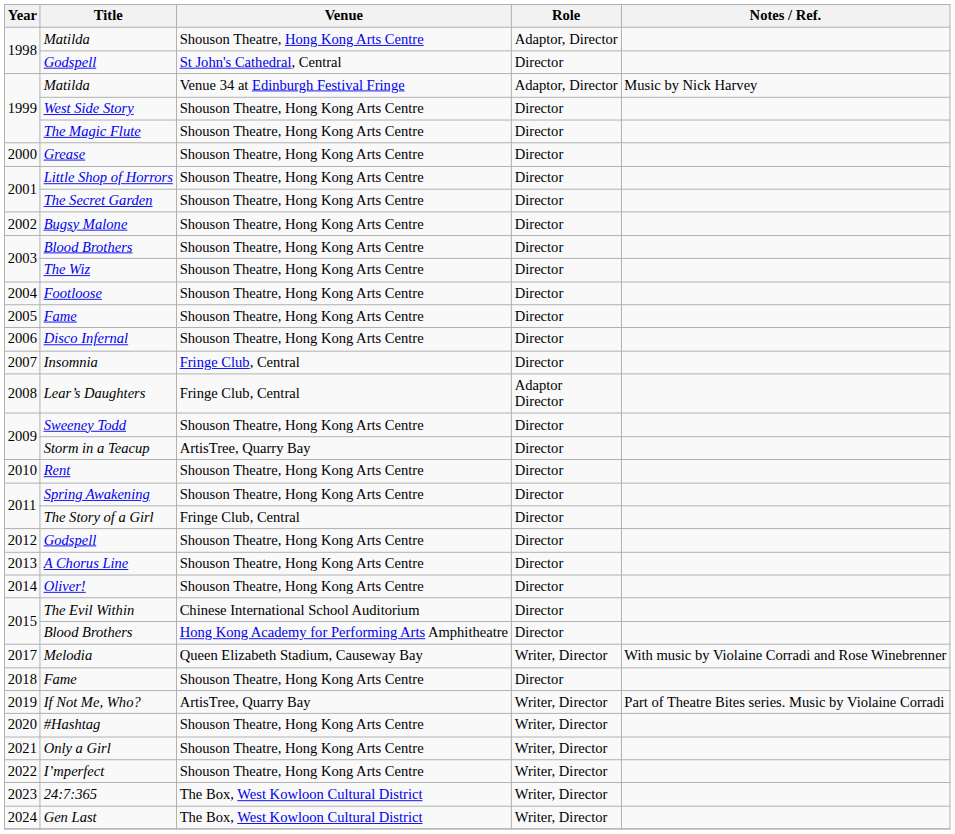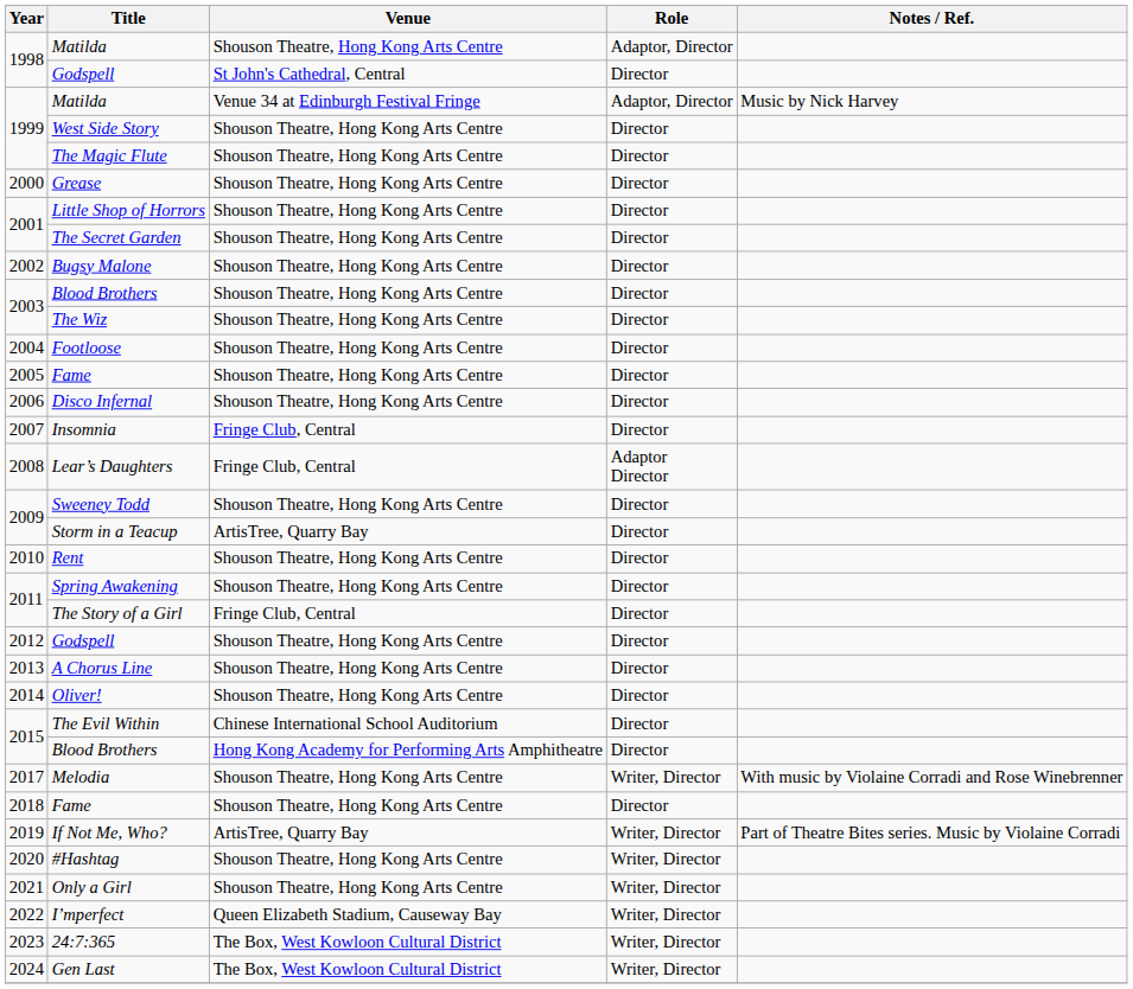 <table class="wikitable sortable" style=text-align:left>
 <tr>
 <th scope="col">Year</th>
 <th scope="col">Title</th>
 <th scope="col">Venue</th>
 <th scope="col">Role</th>
 <th scope="col">Notes / Ref.</th>
 </tr>
 <tr>
 <td rowspan="2">1998</td>
 <td><em>Matilda</em></td>
 <td>Shouson Theatre, <a href='#'>Hong Kong Arts Centre</a></td>
 <td>Adaptor, Director</td>
 <td></td>
 </tr>
 <tr>
 <td><em><a href='#'>Godspell</a></em></td>
 <td><a href='#'>St John's Cathedral</a>, Central</td>
 <td>Director</td>
 <td></td>
 </tr>
 <tr>
 <td rowspan="3">1999</td>
 <td><em>Matilda</em></td>
 <td>Venue 34 at <a href='#'>Edinburgh Festival Fringe</a></td>
 <td>Adaptor, Director</td>
 <td>Music by Nick Harvey</td>
 </tr>
 <tr>
 <td><em><a href='#'>West Side Story</a></em></td>
 <td>Shouson Theatre, Hong Kong Arts Centre</td>
 <td>Director</td>
 <td></td>
 </tr>
 <tr>
 <td><em><a href='#'>The Magic Flute</a></em></td>
 <td>Shouson Theatre, Hong Kong Arts Centre</td>
 <td>Director</td>
 <td></td>
 </tr>
 <tr>
 <td>2000</td>
 <td><em><a href='#'>Grease</a></em></td>
 <td>Shouson Theatre, Hong Kong Arts Centre</td>
 <td>Director</td>
 <td></td>
 </tr>
 <tr>
 <td rowspan="2">2001</td>
 <td><em><a href='#'>Little Shop of Horrors</a></em></td>
 <td>Shouson Theatre, Hong Kong Arts Centre</td>
 <td>Director</td>
 <td></td>
 </tr>
 <tr>
 <td><em><a href='#'>The Secret Garden</a></em></td>
 <td>Shouson Theatre, Hong Kong Arts Centre</td>
 <td>Director</td>
 <td></td>
 </tr>
 <tr>
 <td>2002</td>
 <td><em><a href='#'>Bugsy Malone</a></em></td>
 <td>Shouson Theatre, Hong Kong Arts Centre</td>
 <td>Director</td>
 <td></td>
 </tr>
 <tr>
 <td rowspan="2">2003</td>
 <td><em><a href='#'>Blood Brothers</a></em></td>
 <td>Shouson Theatre, Hong Kong Arts Centre</td>
 <td>Director</td>
 <td></td>
 </tr>
 <tr>
 <td><em><a href='#'>The Wiz</a></em></td>
 <td>Shouson Theatre, Hong Kong Arts Centre</td>
 <td>Director</td>
 <td></td>
 </tr>
 <tr>
 <td>2004</td>
 <td><em><a href='#'>Footloose</a></em></td>
 <td>Shouson Theatre, Hong Kong Arts Centre</td>
 <td>Director</td>
 <td></td>
 </tr>
 <tr>
 <td>2005</td>
 <td><em><a href='#'>Fame</a></em></td>
 <td>Shouson Theatre, Hong Kong Arts Centre</td>
 <td>Director</td>
 <td></td>
 </tr>
 <tr>
 <td>2006</td>
 <td><em><a href='#'>Disco Infernal</a></em></td>
 <td>Shouson Theatre, Hong Kong Arts Centre</td>
 <td>Director</td>
 <td></td>
 </tr>
 <tr>
 <td>2007</td>
 <td><em>Insomnia</em></td>
 <td><a href='#'>Fringe Club</a>, Central</td>
 <td>Director</td>
 <td></td>
 </tr>
 <tr>
 <td>2008</td>
 <td><em>Lear’s Daughters</em></td>
 <td>Fringe Club, Central</td>
 <td>Adaptor <br> Director</td>
 <td></td>
 </tr>
 <tr>
 <td rowspan="2">2009</td>
 <td><em><a href='#'>Sweeney Todd</a></em></td>
 <td>Shouson Theatre, Hong Kong Arts Centre</td>
 <td>Director</td>
 <td></td>
 </tr>
 <tr>
 <td><em>Storm in a Teacup</em></td>
 <td>ArtisTree, Quarry Bay</td>
 <td>Director</td>
 <td></td>
 </tr>
 <tr>
 <td>2010</td>
 <td><em><a href='#'>Rent</a></em></td>
 <td>Shouson Theatre, Hong Kong Arts Centre</td>
 <td>Director</td>
 <td></td>
 </tr>
 <tr>
 <td rowspan="2">2011</td>
 <td><em><a href='#'>Spring Awakening</a></em></td>
 <td>Shouson Theatre, Hong Kong Arts Centre</td>
 <td>Director</td>
 <td></td>
 </tr>
 <tr>
 <td><em>The Story of a Girl</em></td>
 <td>Fringe Club, Central</td>
 <td>Director</td>
 <td></td>
 </tr>
 <tr>
 <td>2012</td>
 <td><em><a href='#'>Godspell</a></em></td>
 <td>Shouson Theatre, Hong Kong Arts Centre</td>
 <td>Director</td>
 <td></td>
 </tr>
 <tr>
 <td>2013</td>
 <td><em><a href='#'>A Chorus Line</a></em></td>
 <td>Shouson Theatre, Hong Kong Arts Centre</td>
 <td>Director</td>
 <td></td>
 </tr>
 <tr>
 <td>2014</td>
 <td><em><a href='#'>Oliver!</a></em></td>
 <td>Shouson Theatre, Hong Kong Arts Centre</td>
 <td>Director</td>
 <td></td>
 </tr>
 <tr>
 <td rowspan="2">2015</td>
 <td><em>The Evil Within</em></td>
 <td>Chinese International School Auditorium</td>
 <td>Director</td>
 <td></td>
 </tr>
 <tr>
 <td><em>Blood Brothers</em></td>
 <td><a href='#'>Hong Kong Academy for Performing Arts</a> Amphitheatre</td>
 <td>Director</td>
 <td></td>
 </tr>
 <tr>
 <td>2017</td>
 <td><em>Melodia</em></td>
-<td>Queen Elizabeth Stadium, Causeway Bay</td>
+<td>Shouson Theatre, Hong Kong Arts Centre</td>
 <td>Writer, Director</td>
 <td>With music by Violaine Corradi and Rose Winebrenner</td>
 </tr>
 <tr>
 <td>2018</td>
 <td><em>Fame</em></td>
 <td>Shouson Theatre, Hong Kong Arts Centre</td>
 <td>Director</td>
 <td></td>
 </tr>
 <tr>
 <td>2019</td>
 <td><em>If Not Me, Who?</em></td>
 <td>ArtisTree, Quarry Bay</td>
 <td>Writer, Director</td>
 <td>Part of Theatre Bites series. Music by Violaine Corradi</td>
 </tr>
 <tr>
 <td>2020</td>
 <td><em>#Hashtag</em></td>
 <td>Shouson Theatre, Hong Kong Arts Centre</td>
 <td>Writer, Director</td>
 <td></td>
 </tr>
 <tr>
 <td>2021</td>
 <td><em> Only a Girl</em></td>
 <td>Shouson Theatre, Hong Kong Arts Centre</td>
 <td>Writer, Director</td>
 <td></td>
 </tr>
 <tr `>
 <td>2022</td>
 <td><em>I’mperfect</em></td>
-<td>Shouson Theatre, Hong Kong Arts Centre</td>
+<td>Queen Elizabeth Stadium, Causeway Bay</td>
 <td>Writer, Director</td>
 <td></td>
 </tr>
 <tr>
 <td>2023</td>
 <td><em>24:7:365</em></td>
 <td>The Box, <a href='#'>West Kowloon Cultural District</a></td>
 <td>Writer, Director</td>
 <td></td>
 </tr>
 <tr>
 <td>2024</td>
 <td><em>Gen Last</em></td>
 <td>The Box, <a href='#'>West Kowloon Cultural District</a></td>
 <td>Writer, Director</td>
 <td></td>
 </tr>
 <tr>
 </tr>
 </table>
